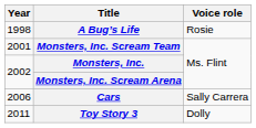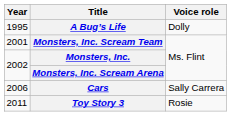 <table class="wikitable sortable plainrowheaders">
 <tr>
 <th scope="col">Year</th>
 <th scope="col">Title</th>
 <th scope="col">Voice role</th>
 </tr>
 <tr>
-<td>1998</td>
+<td>1995</td>
 <th scope="row"><em><a href='#'>A Bug’s Life</a></em></th>
-<td>Rosie</td>
+<td>Dolly</td>
 </tr>
 <tr>
 <td>2001</td>
 <th scope="row"><em><a href='#'>Monsters, Inc. Scream Team</a></em></th>
 <td rowspan="3">Ms. Flint</td>
 </tr>
 <tr>
 <td rowspan="2">2002</td>
 <th scope="row"><em><a href='#'>Monsters, Inc.</a></em></th>
 </tr>
 <tr>
 <th scope="row"><em><a href='#'>Monsters, Inc. Scream Arena</a></em></th>
 </tr>
 <tr>
 <td>2006</td>
 <th scope="row"><em><a href='#'>Cars</a></em></th>
 <td>Sally Carrera</td>
 </tr>
 <tr>
 <td>2011</td>
 <th scope="row"><em><a href='#'>Toy Story 3</a></em></th>
-<td>Dolly</td>
+<td>Rosie</td>
 </tr>
 </table>
